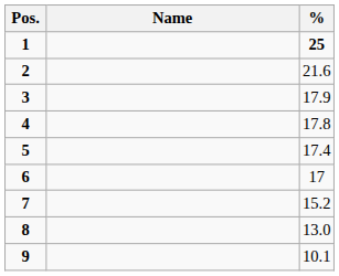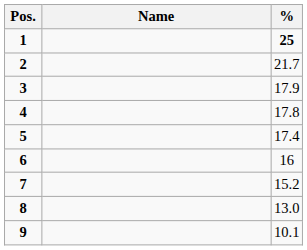 <table class="wikitable" style="text-align:center; font-size:90%;">
 <tr>
 <th width=30px>Pos.</th>
 <th width=220px>Name</th>
 <th width=20px>%</th>
 </tr>
 <tr>
 <td><strong>1</strong></td>
 <td align=left><strong></strong></td>
 <td><strong>25</strong></td>
 </tr>
 <tr>
 <td><strong>2</strong></td>
 <td align=left></td>
-<td>21.6</td>
+<td>21.7</td>
 </tr>
 <tr>
 <td><strong>3</strong></td>
 <td align=left></td>
 <td>17.9</td>
 </tr>
 <tr>
 <td><strong>4</strong></td>
 <td align=left></td>
 <td>17.8</td>
 </tr>
 <tr>
 <td><strong>5</strong></td>
 <td align=left></td>
 <td>17.4</td>
 </tr>
 <tr>
 <td><strong>6</strong></td>
 <td align=left></td>
-<td>17</td>
+<td>16</td>
 </tr>
 <tr>
 <td><strong>7</strong></td>
 <td align=left></td>
 <td>15.2</td>
 </tr>
 <tr>
 <td><strong>8</strong></td>
 <td align=left></td>
 <td>13.0</td>
 </tr>
 <tr>
 <td><strong>9</strong></td>
 <td align=left></td>
 <td>10.1</td>
 </tr>
 </table>
